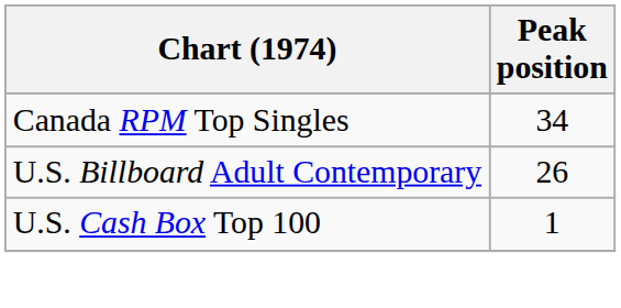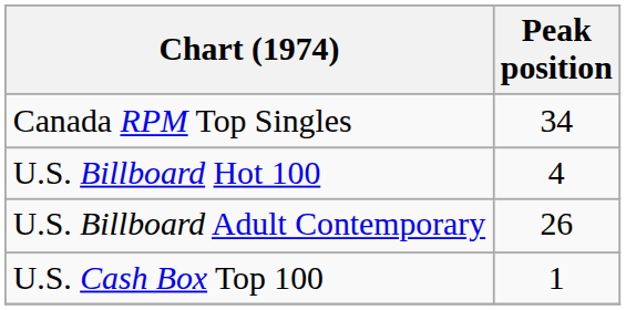 <table class="wikitable sortable">
 <tr>
 <th>Chart (1974)</th>
 <th>Peak<br>position</th>
 </tr>
 <tr>
 <td>Canada <em><a href='#'>RPM</a></em> Top Singles</td>
 <td style="text-align:center;">34</td>
+</tr>
+<tr>
+<td>U.S. <em><a href='#'>Billboard</a></em> <a href='#'>Hot 100</a></td>
+<td style="text-align:center;">4</td>
 </tr>
 <tr>
 <td>U.S. <em>Billboard</em> <a href='#'>Adult Contemporary</a></td>
 <td style="text-align:center;">26</td>
 </tr>
 <tr>
 <td>U.S. <a href='#'><em>Cash Box</em></a> Top 100</td>
 <td align="center">1</td>
 </tr>
 <tr>
 </tr>
 </table>
